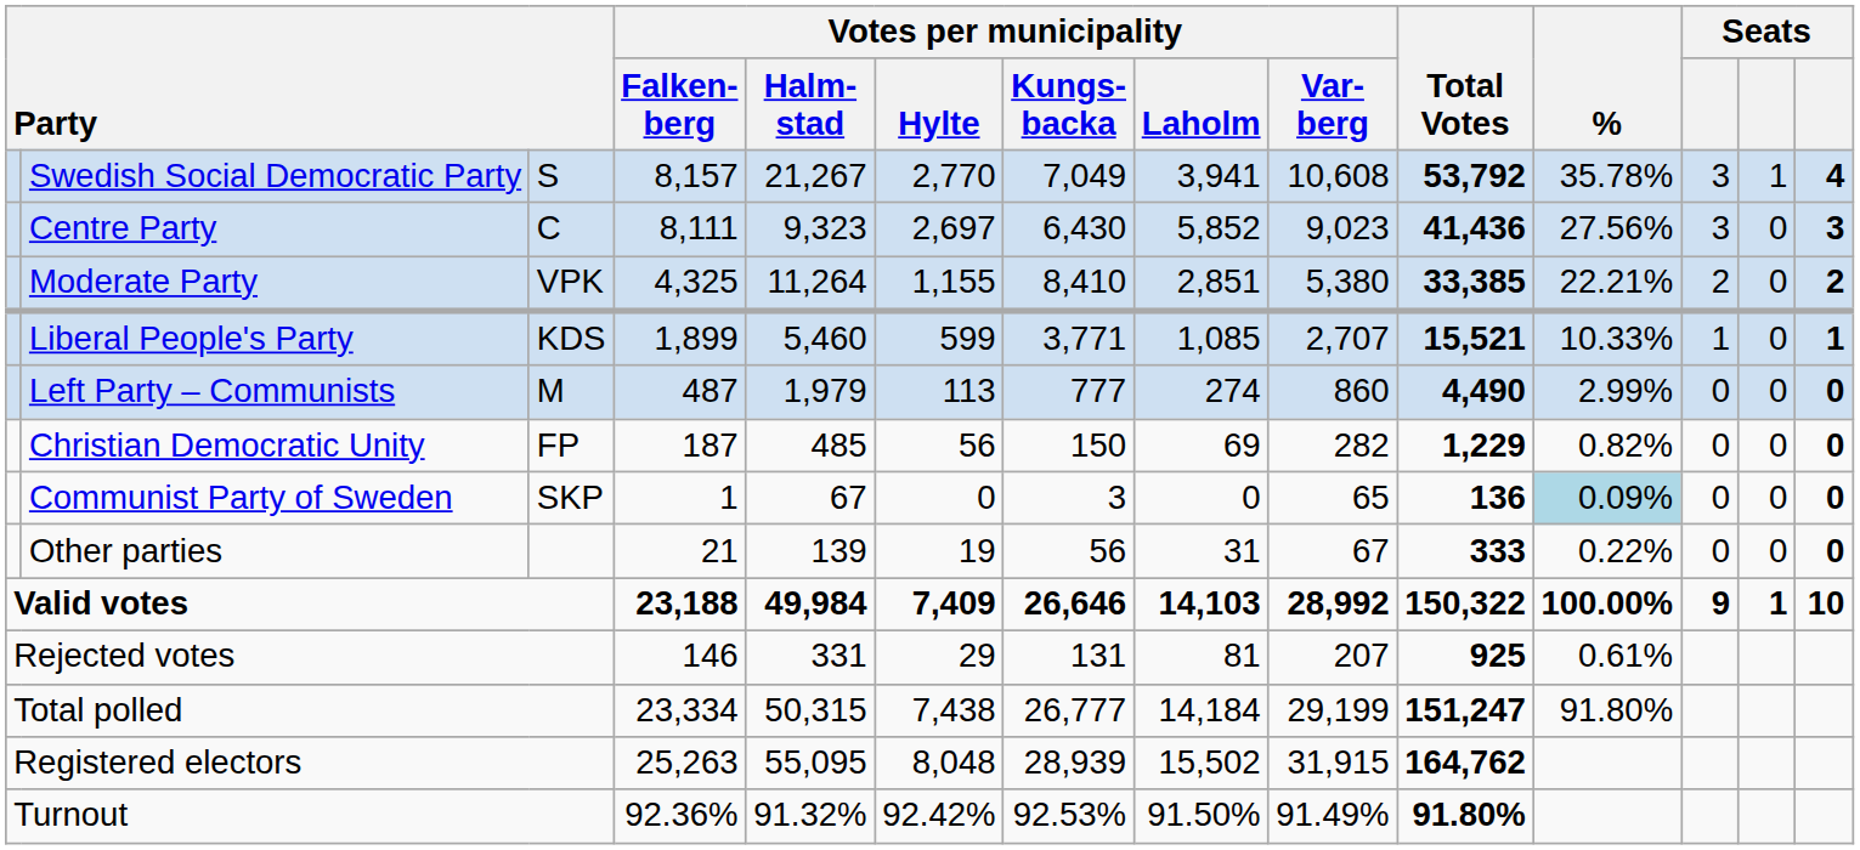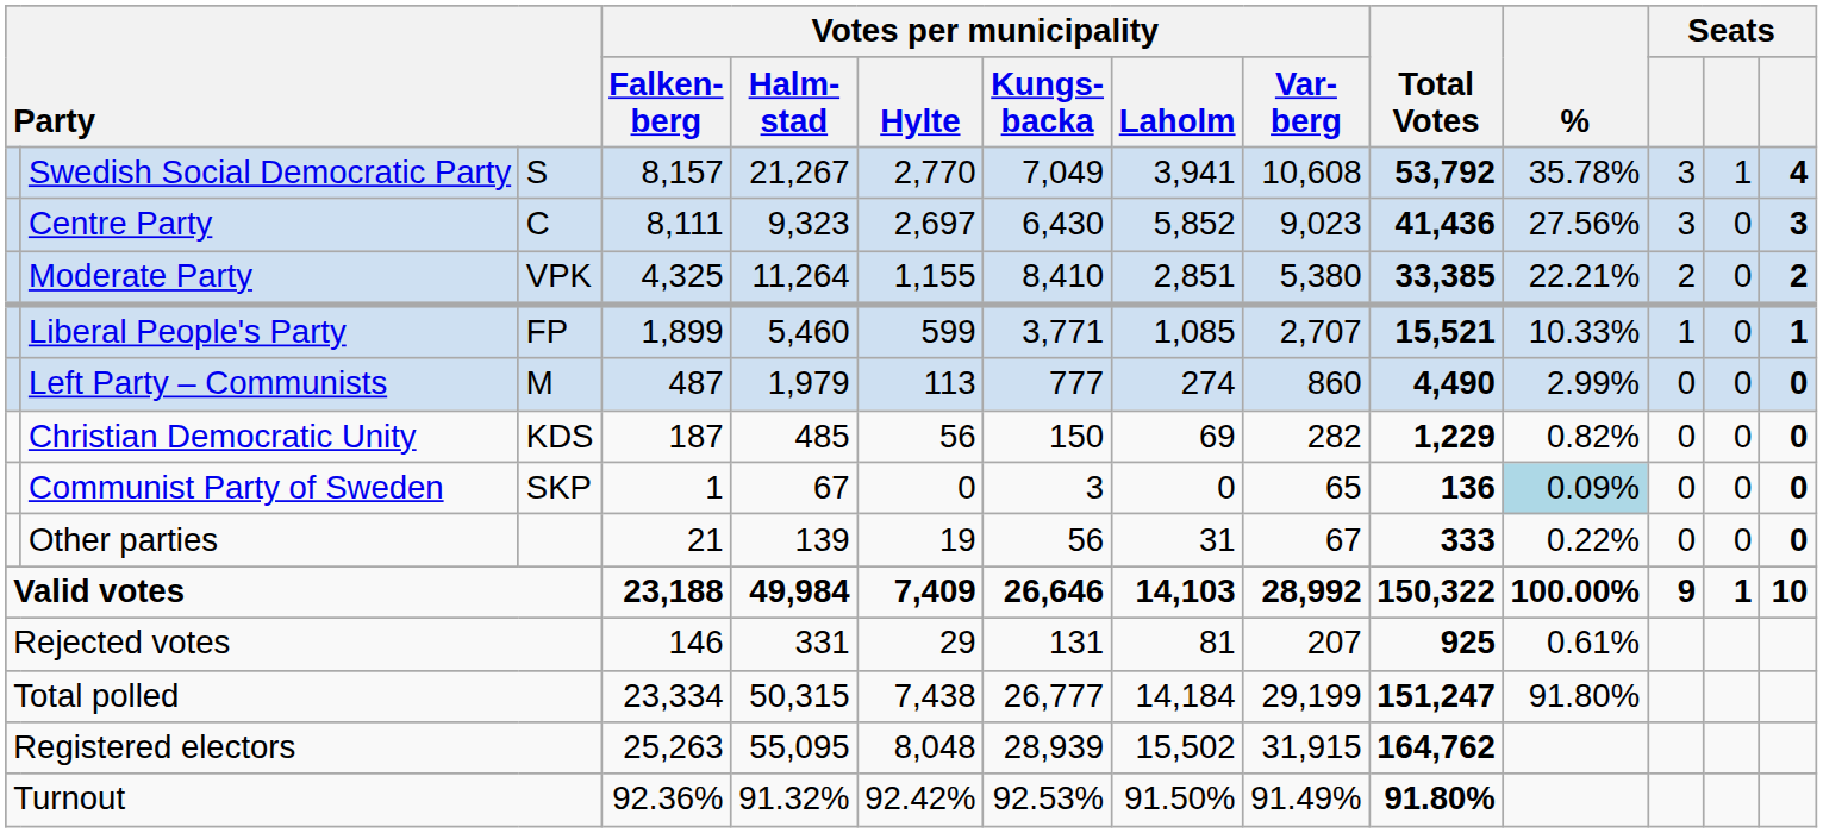 <table class="wikitable" border="1" style="text-align:right;">
 <tr>
 <th style="text-align:left;" valign=bottom rowspan=2 colspan=3>Party</th>
 <th colspan=6>Votes per municipality</th>
 <th align=center valign=bottom rowspan=2 width="50">Total Votes</th>
 <th align=center valign=bottom rowspan=2 width="50">%</th>
 <th colspan=3>Seats</th>
 </tr>
 <tr>
 <th align=center valign=bottom width="50"><a href='#'>Falken- berg</a></th>
 <th align=center valign=bottom width="50"><a href='#'>Halm- stad</a></th>
 <th align=center valign=bottom width="50"><a href='#'>Hylte</a></th>
 <th align=center valign=bottom width="50"><a href='#'>Kungs- backa</a></th>
 <th align=center valign=bottom width="50"><a href='#'>Laholm</a></th>
 <th align=center valign=bottom width="50"><a href='#'>Var- berg</a></th>
 <th align=center valign=bottom width="20"><small></small></th>
 <th align=center valign=bottom width="20"><small><a href='#'></a></small></th>
 <th align=center valign=bottom width="20"><small></small></th>
 </tr>
 <tr style="background:#CEE0F2;">
 <td></td>
 <td align=left style="white-space: nowrap;"><a href='#'>Swedish Social Democratic Party</a></td>
 <td align=left>S</td>
 <td>8,157</td>
 <td>21,267</td>
 <td>2,770</td>
 <td>7,049</td>
 <td>3,941</td>
 <td>10,608</td>
 <td><strong>53,792</strong></td>
 <td>35.78%</td>
 <td>3</td>
 <td>1</td>
 <td><strong>4</strong></td>
 </tr>
 <tr style="background:#CEE0F2;">
 <td></td>
 <td align=left><a href='#'>Centre Party</a></td>
 <td align=left>C</td>
 <td>8,111</td>
 <td>9,323</td>
 <td>2,697</td>
 <td>6,430</td>
 <td>5,852</td>
 <td>9,023</td>
 <td><strong>41,436</strong></td>
 <td>27.56%</td>
 <td>3</td>
 <td>0</td>
 <td><strong>3</strong></td>
 </tr>
 <tr style="background:#CEE0F2;">
 <td></td>
 <td align=left><a href='#'>Moderate Party</a></td>
 <td align=left>VPK</td>
 <td>4,325</td>
 <td>11,264</td>
 <td>1,155</td>
 <td>8,410</td>
 <td>2,851</td>
 <td>5,380</td>
 <td><strong>33,385</strong></td>
 <td>22.21%</td>
 <td>2</td>
 <td>0</td>
 <td><strong>2</strong></td>
 </tr>
 <tr style="background:#CEE0F2; border-top:3px solid darkgray;">
 <td></td>
 <td align=left><a href='#'>Liberal People's Party</a></td>
-<td align=left>KDS</td>
+<td align=left>FP</td>
 <td>1,899</td>
 <td>5,460</td>
 <td>599</td>
 <td>3,771</td>
 <td>1,085</td>
 <td>2,707</td>
 <td><strong>15,521</strong></td>
 <td>10.33%</td>
 <td>1</td>
 <td>0</td>
 <td><strong>1</strong></td>
 </tr>
 <tr style="background:#CEE0F2;">
 <td></td>
 <td align=left><a href='#'>Left Party – Communists</a></td>
 <td align=left>M</td>
 <td>487</td>
 <td>1,979</td>
 <td>113</td>
 <td>777</td>
 <td>274</td>
 <td>860</td>
 <td><strong>4,490</strong></td>
 <td>2.99%</td>
 <td>0</td>
 <td>0</td>
 <td><strong>0</strong></td>
 </tr>
 <tr>
 <td></td>
 <td align=left><a href='#'>Christian Democratic Unity</a></td>
-<td align=left>FP</td>
+<td align=left>KDS</td>
 <td>187</td>
 <td>485</td>
 <td>56</td>
 <td>150</td>
 <td>69</td>
 <td>282</td>
 <td><strong>1,229</strong></td>
 <td>0.82%</td>
 <td>0</td>
 <td>0</td>
 <td><strong>0</strong></td>
 </tr>
 <tr>
 <td></td>
 <td align=left><a href='#'>Communist Party of Sweden</a></td>
 <td align=left>SKP</td>
 <td>1</td>
 <td>67</td>
 <td>0</td>
 <td>3</td>
 <td>0</td>
 <td>65</td>
 <td><strong>136</strong></td>
 <td style="background: lightblue;">0.09%</td>
 <td>0</td>
 <td>0</td>
 <td><strong>0</strong></td>
 </tr>
 <tr>
 <td></td>
 <td align=left>Other parties</td>
 <td></td>
 <td>21</td>
 <td>139</td>
 <td>19</td>
 <td>56</td>
 <td>31</td>
 <td>67</td>
 <td><strong>333</strong></td>
 <td>0.22%</td>
 <td>0</td>
 <td>0</td>
 <td><strong>0</strong></td>
 </tr>
 <tr style="font-weight:bold">
 <td align=left colspan=3>Valid votes</td>
 <td>23,188</td>
 <td>49,984</td>
 <td>7,409</td>
 <td>26,646</td>
 <td>14,103</td>
 <td>28,992</td>
 <td>150,322</td>
 <td>100.00%</td>
 <td>9</td>
 <td>1</td>
 <td>10</td>
 </tr>
 <tr>
 <td align=left colspan=3>Rejected votes</td>
 <td>146</td>
 <td>331</td>
 <td>29</td>
 <td>131</td>
 <td>81</td>
 <td>207</td>
 <td><strong>925</strong></td>
 <td>0.61%</td>
 <td></td>
 <td></td>
 <td></td>
 </tr>
 <tr>
 <td align=left colspan=3>Total polled</td>
 <td>23,334</td>
 <td>50,315</td>
 <td>7,438</td>
 <td>26,777</td>
 <td>14,184</td>
 <td>29,199</td>
 <td><strong>151,247</strong></td>
 <td>91.80%</td>
 <td></td>
 <td></td>
 <td></td>
 </tr>
 <tr>
 <td align=left colspan=3>Registered electors</td>
 <td>25,263</td>
 <td>55,095</td>
 <td>8,048</td>
 <td>28,939</td>
 <td>15,502</td>
 <td>31,915</td>
 <td><strong>164,762</strong></td>
 <td></td>
 <td></td>
 <td></td>
 <td></td>
 </tr>
 <tr>
 <td align=left colspan=3>Turnout</td>
 <td>92.36%</td>
 <td>91.32%</td>
 <td>92.42%</td>
 <td>92.53%</td>
 <td>91.50%</td>
 <td>91.49%</td>
 <td><strong>91.80%</strong></td>
 <td></td>
 <td></td>
 <td></td>
 <td></td>
 </tr>
 </table>
